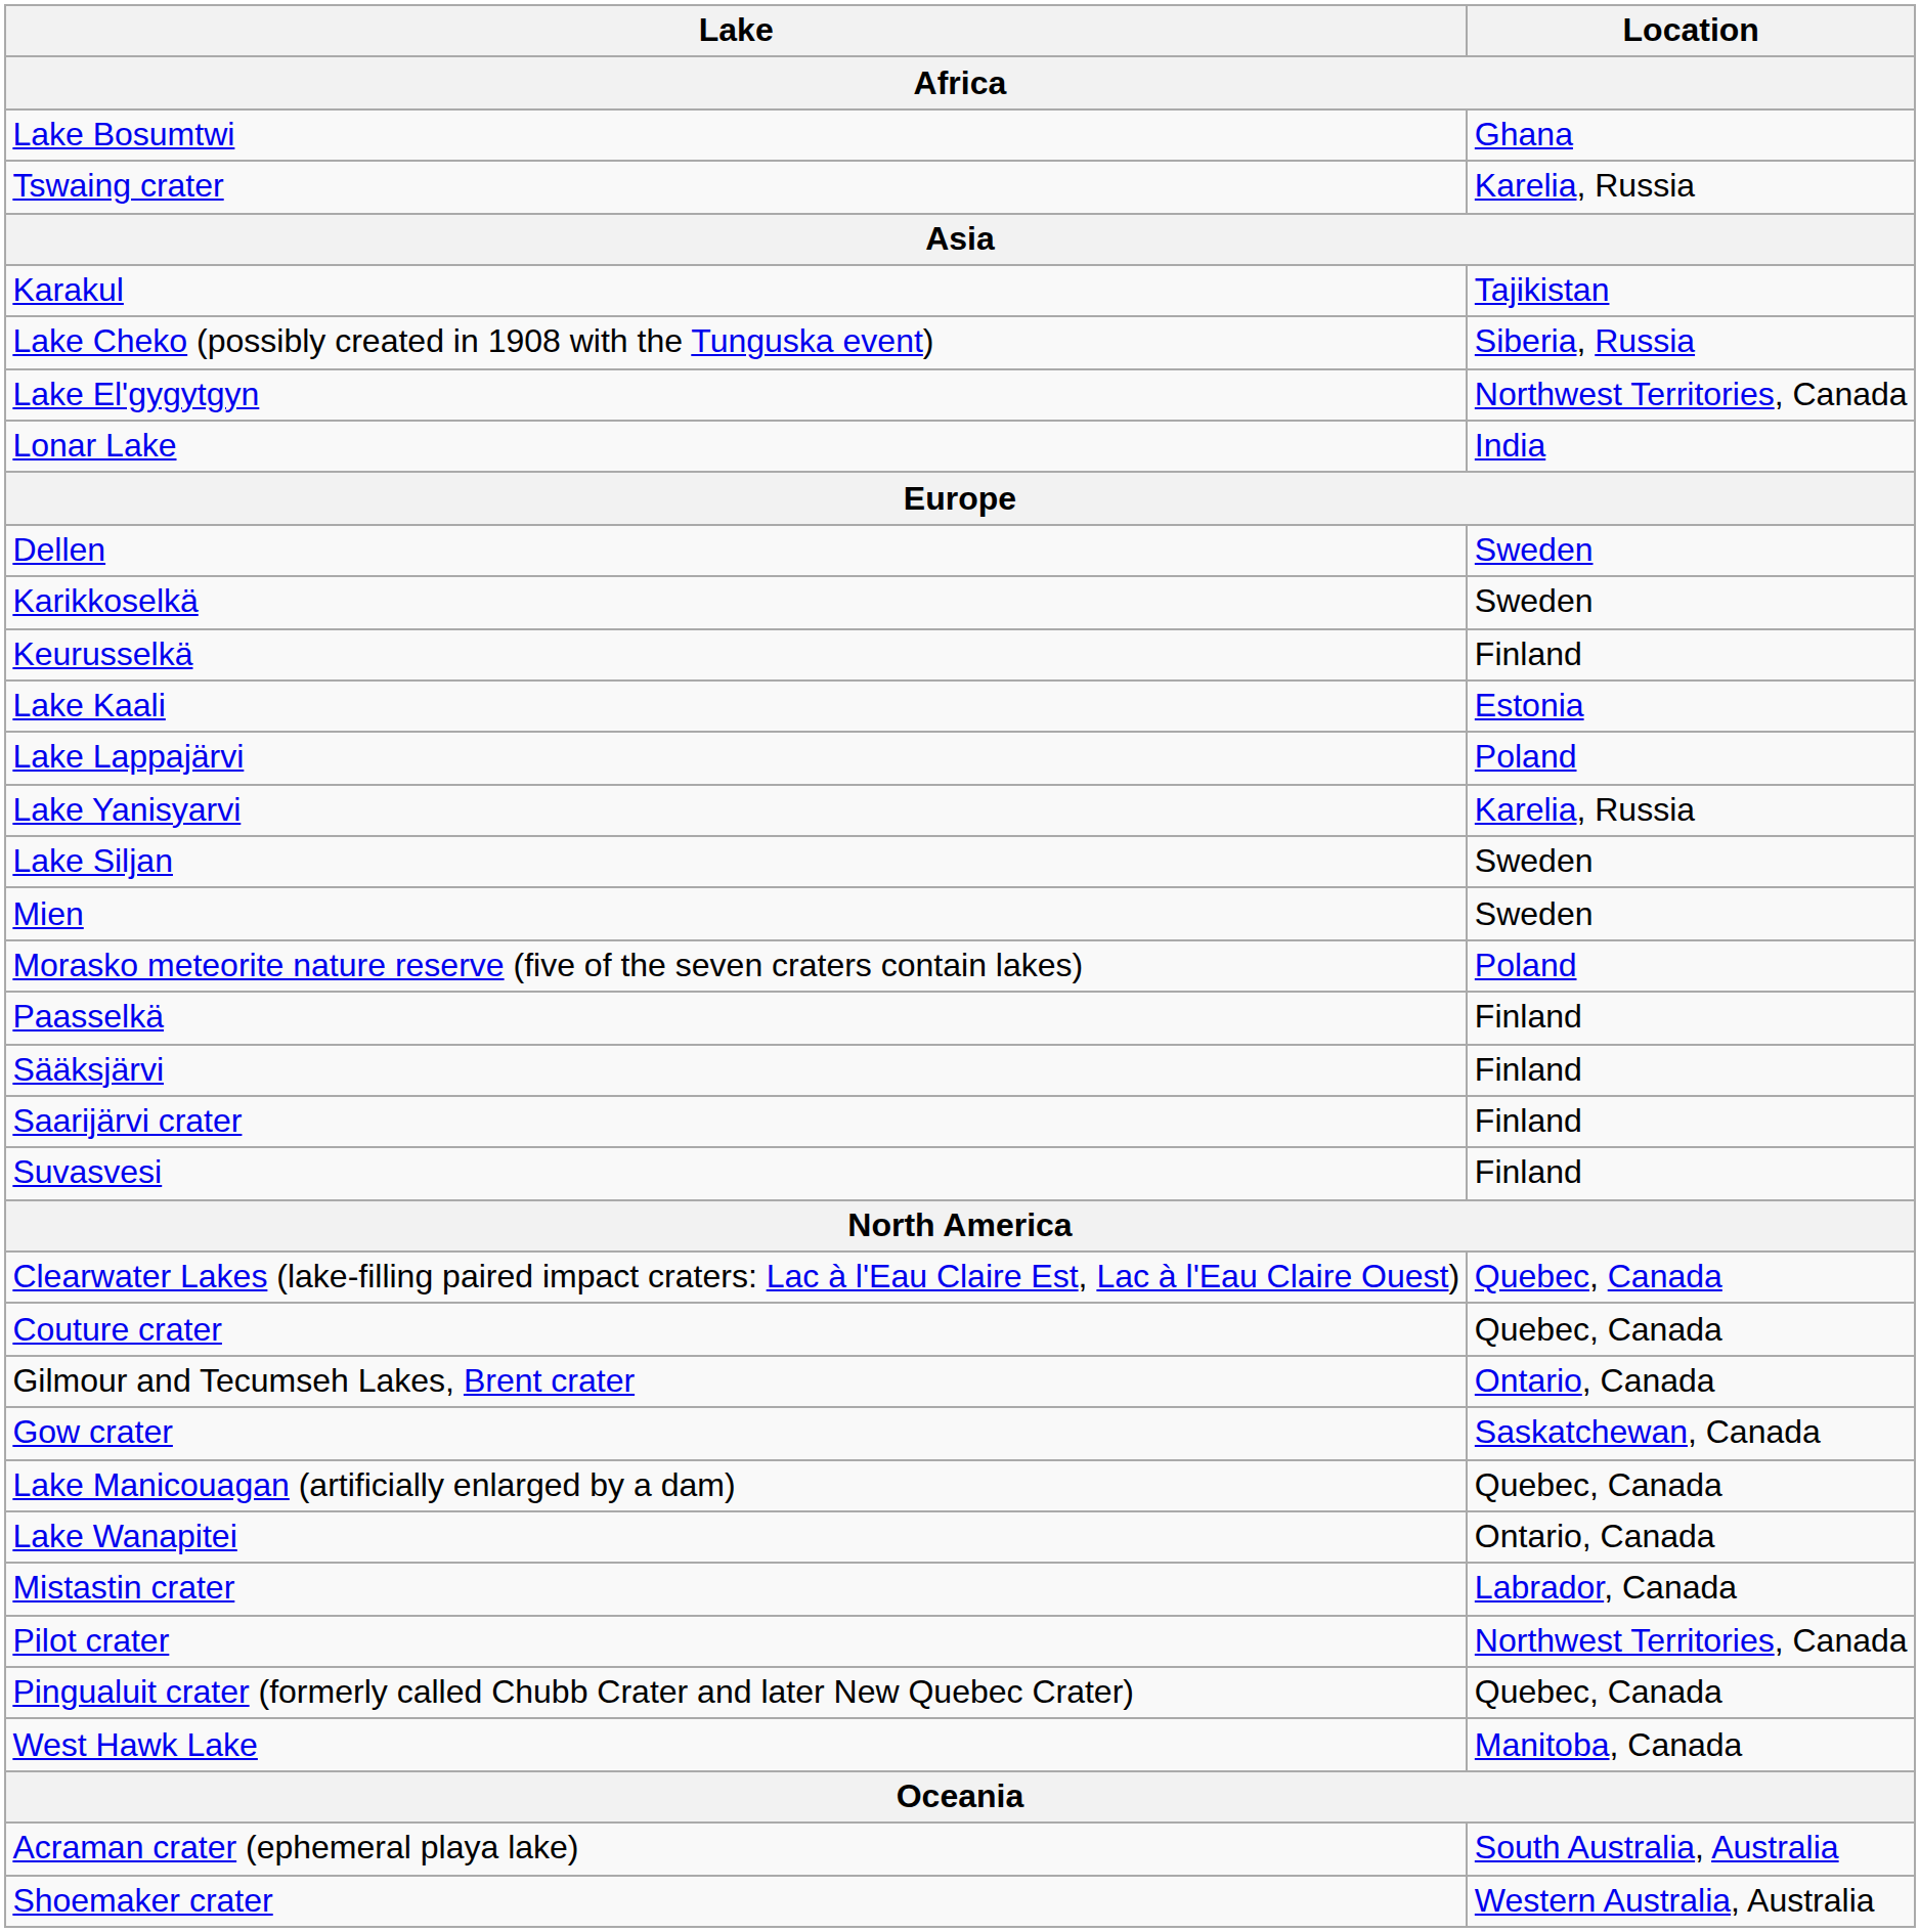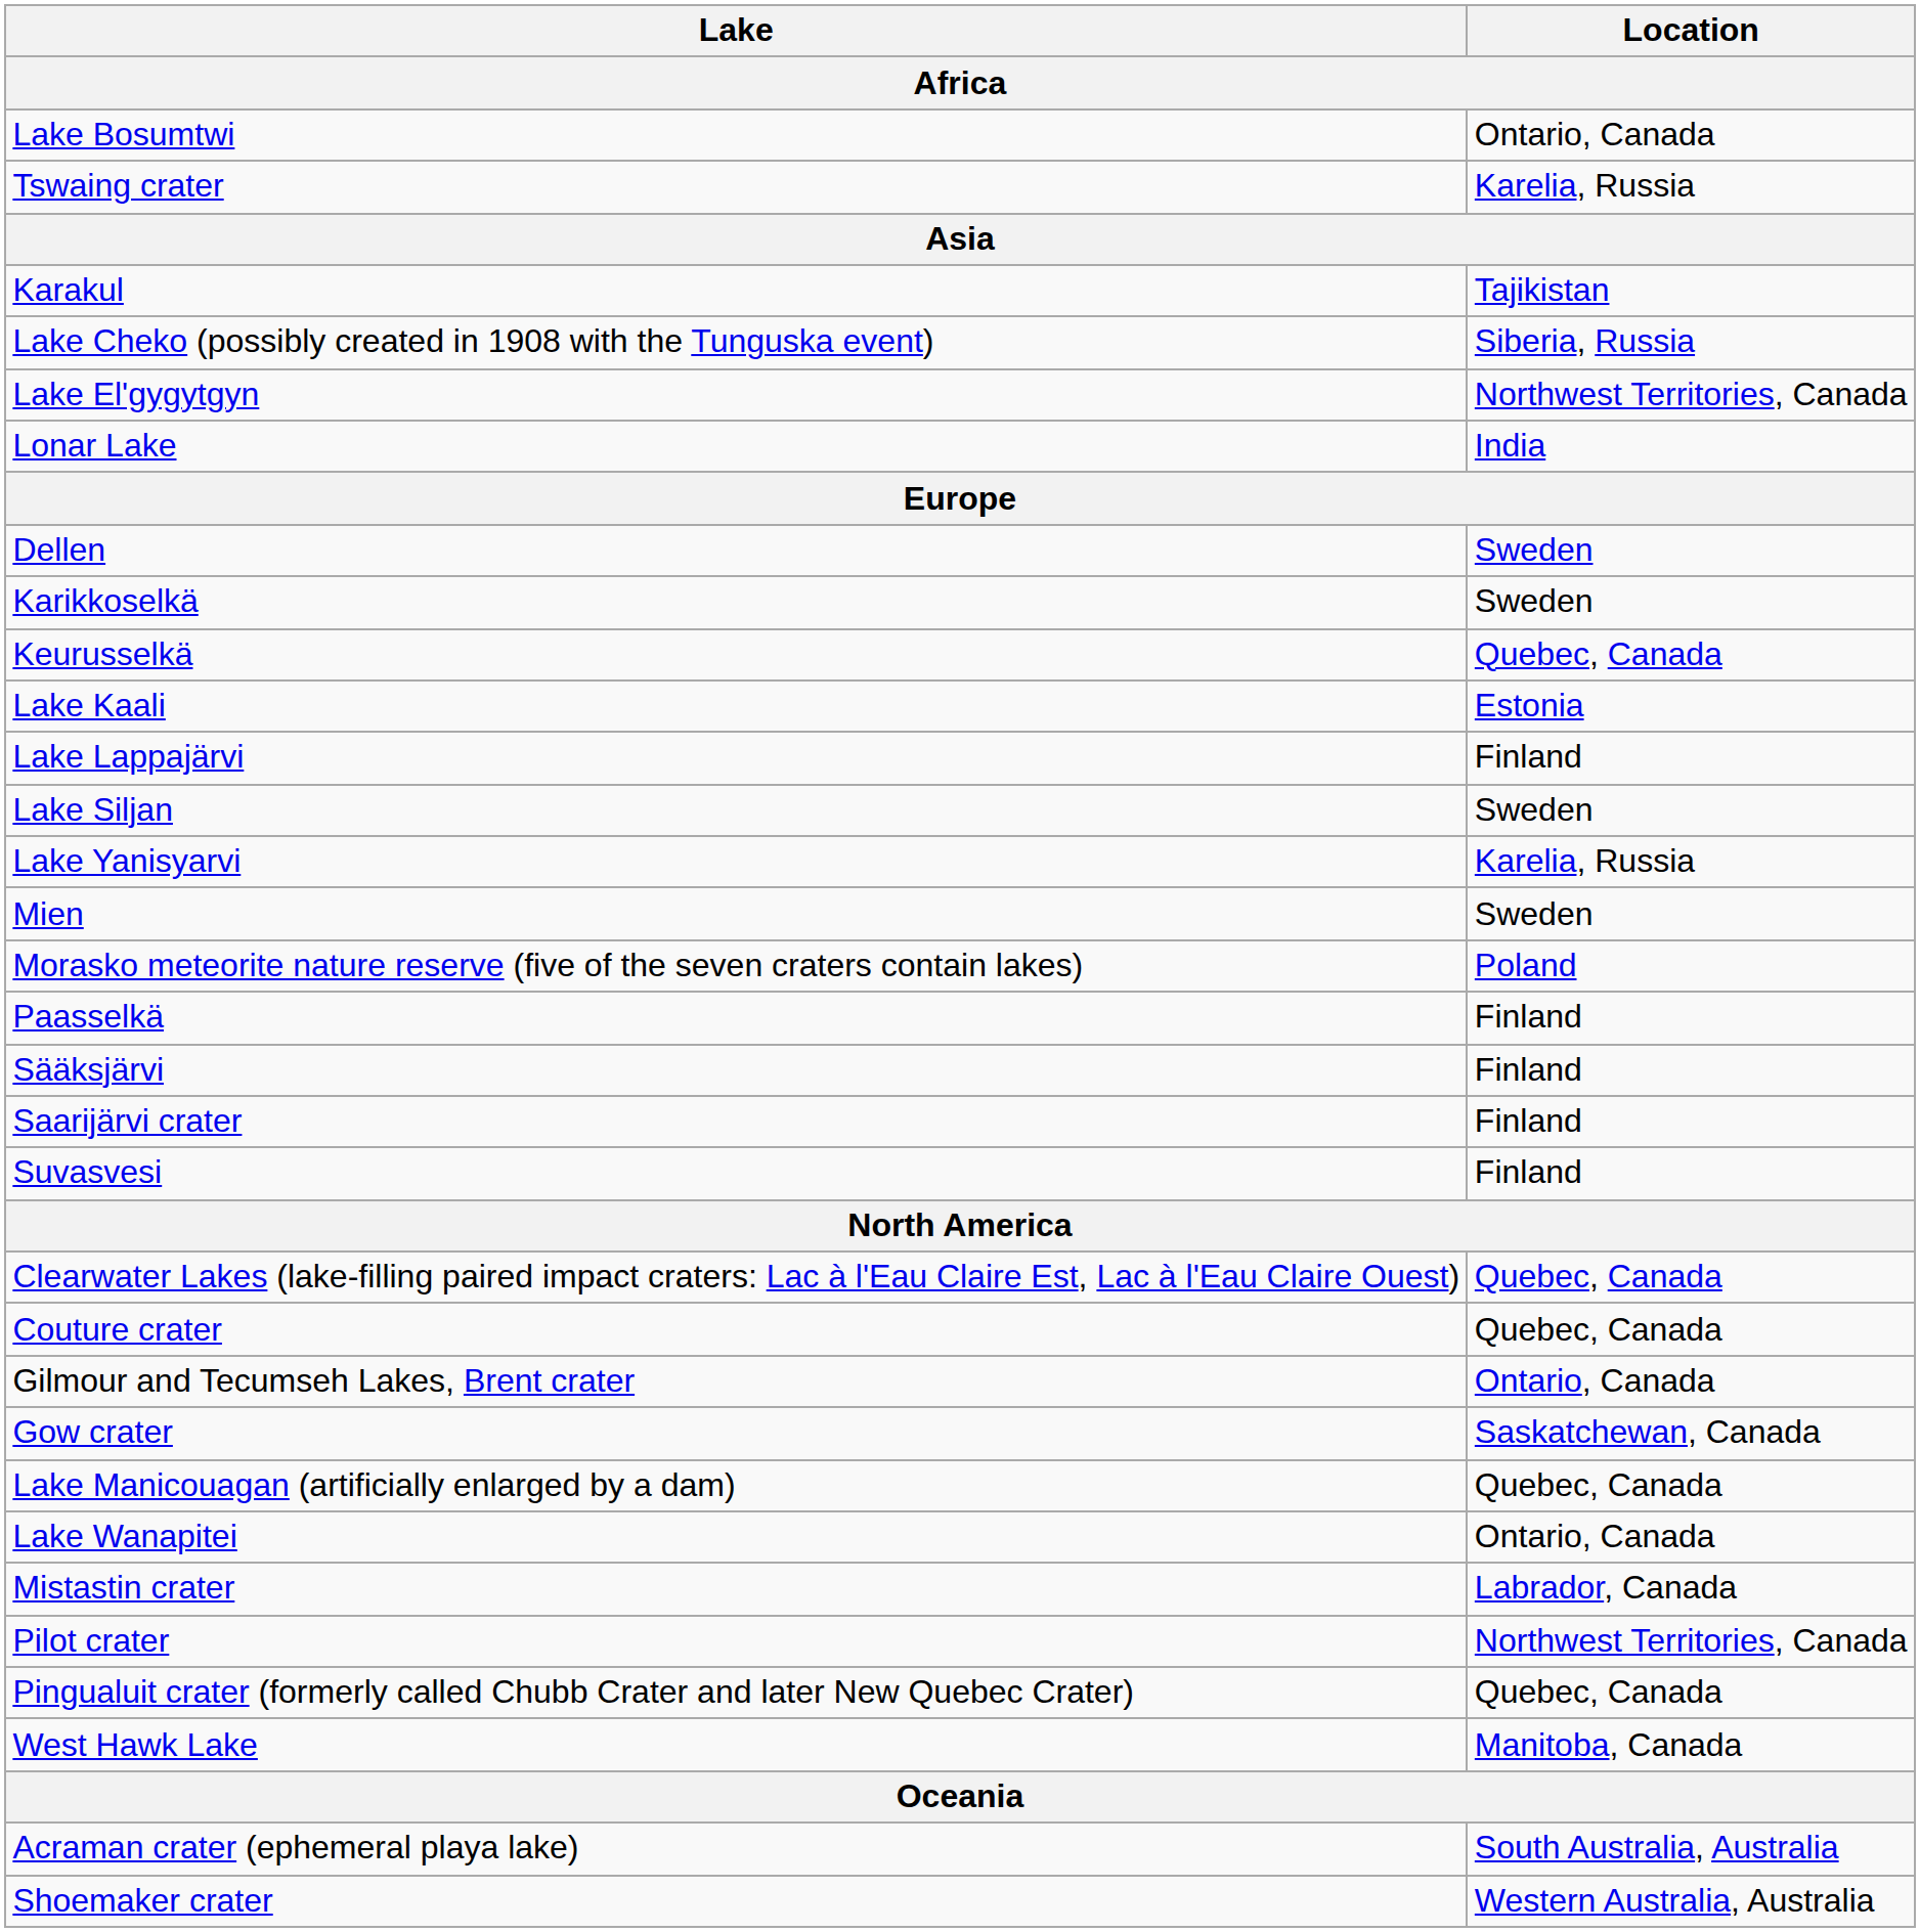 <table class="wikitable">
 <tr>
 <th>Lake</th>
 <th>Location</th>
 </tr>
 <tr>
 <th scope="row" colspan="2">Africa</th>
 </tr>
 <tr>
 <td><a href='#'>Lake Bosumtwi</a></td>
-<td><a href='#'>Ghana</a></td>
+<td>Ontario, Canada</td>
 </tr>
 <tr>
 <td><a href='#'>Tswaing crater</a></td>
 <td><a href='#'>Karelia</a>, Russia</td>
 </tr>
 <tr>
 <th scope="row" colspan="2">Asia</th>
 </tr>
 <tr>
 <td><a href='#'>Karakul</a></td>
 <td><a href='#'>Tajikistan</a></td>
 </tr>
 <tr>
 <td><a href='#'>Lake Cheko</a> (possibly created in 1908 with the <a href='#'>Tunguska event</a>)</td>
 <td><a href='#'>Siberia</a>, <a href='#'>Russia</a></td>
 </tr>
 <tr>
 <td><a href='#'>Lake El'gygytgyn</a></td>
 <td><a href='#'>Northwest Territories</a>, Canada</td>
 </tr>
 <tr>
 <td><a href='#'>Lonar Lake</a></td>
 <td><a href='#'>India</a></td>
 </tr>
 <tr>
 <th scope="row" colspan="2">Europe</th>
 </tr>
 <tr>
 <td><a href='#'>Dellen</a></td>
 <td><a href='#'>Sweden</a></td>
 </tr>
 <tr>
 <td><a href='#'>Karikkoselkä</a></td>
 <td>Sweden</td>
 </tr>
 <tr>
 <td><a href='#'>Keurusselkä</a></td>
-<td>Finland</td>
+<td><a href='#'>Quebec</a>, <a href='#'>Canada</a></td>
 </tr>
 <tr>
 <td><a href='#'>Lake Kaali</a></td>
 <td><a href='#'>Estonia</a></td>
 </tr>
 <tr>
 <td><a href='#'>Lake Lappajärvi</a></td>
-<td><a href='#'>Poland</a></td>
+<td>Finland</td>
+</tr>
+<tr>
+<td><a href='#'>Lake Siljan</a></td>
+<td>Sweden</td>
 </tr>
 <tr>
 <td><a href='#'>Lake Yanisyarvi</a></td>
 <td><a href='#'>Karelia</a>, Russia</td>
-</tr>
-<tr>
-<td><a href='#'>Lake Siljan</a></td>
-<td>Sweden</td>
 </tr>
 <tr>
 <td><a href='#'>Mien</a></td>
 <td>Sweden</td>
 </tr>
 <tr>
 <td><a href='#'>Morasko meteorite nature reserve</a> (five of the seven craters contain lakes)</td>
 <td><a href='#'>Poland</a></td>
 </tr>
 <tr>
 <td><a href='#'>Paasselkä</a></td>
 <td>Finland</td>
 </tr>
 <tr>
 <td><a href='#'>Sääksjärvi</a></td>
 <td>Finland</td>
 </tr>
 <tr>
 <td><a href='#'>Saarijärvi crater</a></td>
 <td>Finland</td>
 </tr>
 <tr>
 <td><a href='#'>Suvasvesi</a></td>
 <td>Finland</td>
 </tr>
 <tr>
 <th scope="row" colspan="2">North America</th>
 </tr>
 <tr>
 <td><a href='#'>Clearwater Lakes</a> (lake-filling paired impact craters: <a href='#'>Lac à l'Eau Claire Est</a>, <a href='#'>Lac à l'Eau Claire Ouest</a>)</td>
 <td><a href='#'>Quebec</a>, <a href='#'>Canada</a></td>
 </tr>
 <tr>
 <td><a href='#'>Couture crater</a></td>
 <td>Quebec, Canada</td>
 </tr>
 <tr>
 <td>Gilmour and Tecumseh Lakes, <a href='#'>Brent crater</a></td>
 <td><a href='#'>Ontario</a>, Canada</td>
 </tr>
 <tr>
 <td><a href='#'>Gow crater</a></td>
 <td><a href='#'>Saskatchewan</a>, Canada</td>
 </tr>
 <tr>
 <td><a href='#'>Lake Manicouagan</a> (artificially enlarged by a dam)</td>
 <td>Quebec, Canada</td>
 </tr>
 <tr>
 <td><a href='#'>Lake Wanapitei</a></td>
 <td>Ontario, Canada</td>
 </tr>
 <tr>
 <td><a href='#'>Mistastin crater</a></td>
 <td><a href='#'>Labrador</a>, Canada</td>
 </tr>
 <tr>
 <td><a href='#'>Pilot crater</a></td>
 <td><a href='#'>Northwest Territories</a>, Canada</td>
 </tr>
 <tr>
 <td><a href='#'>Pingualuit crater</a> (formerly called Chubb Crater and later New Quebec Crater)</td>
 <td>Quebec, Canada</td>
 </tr>
 <tr>
 <td><a href='#'>West Hawk Lake</a></td>
 <td><a href='#'>Manitoba</a>, Canada</td>
 </tr>
 <tr>
 <th scope="row" colspan="2">Oceania</th>
 </tr>
 <tr>
 <td><a href='#'>Acraman crater</a> (ephemeral playa lake)</td>
 <td><a href='#'>South Australia</a>, <a href='#'>Australia</a></td>
 </tr>
 <tr>
 <td><a href='#'>Shoemaker crater</a></td>
 <td><a href='#'>Western Australia</a>, Australia</td>
 </tr>
 <tr>
 </tr>
 </table>
